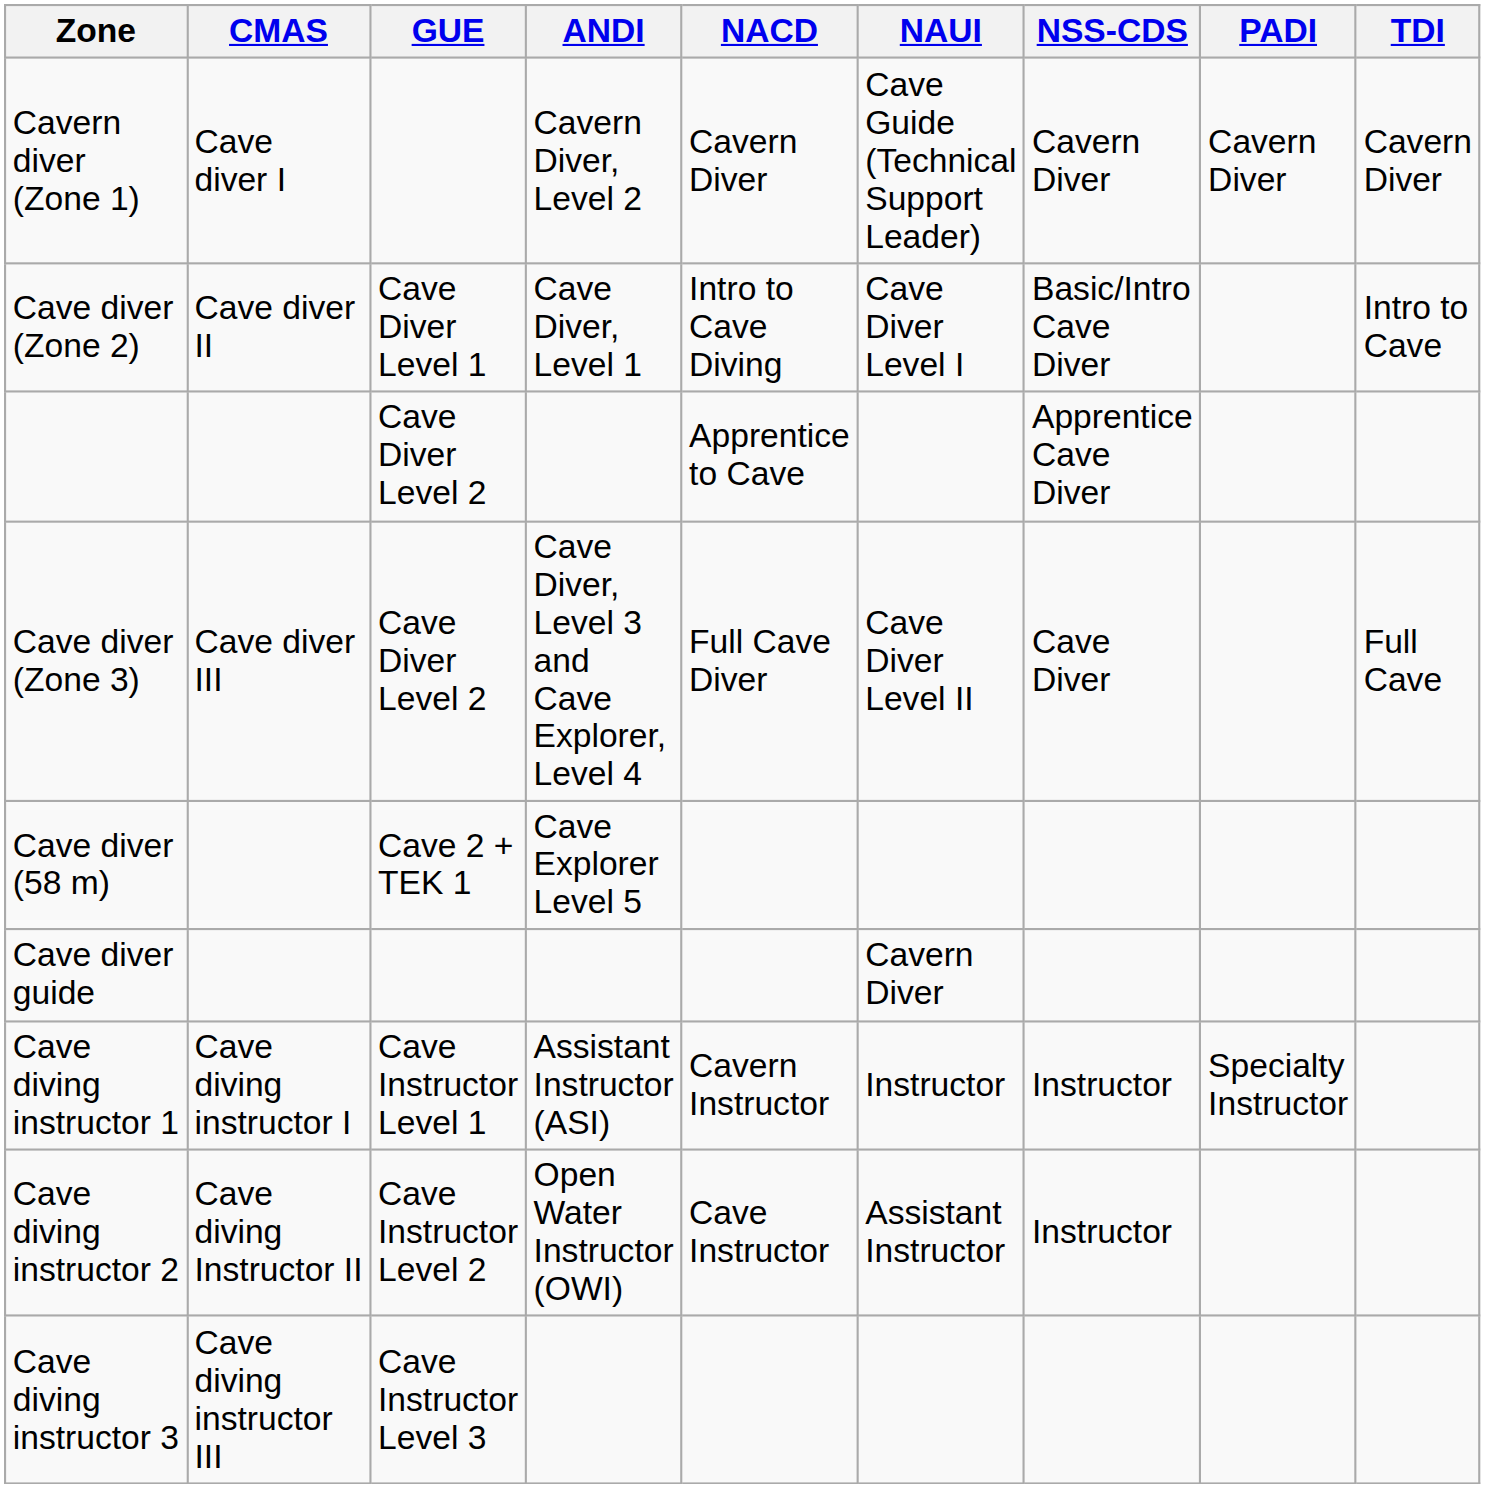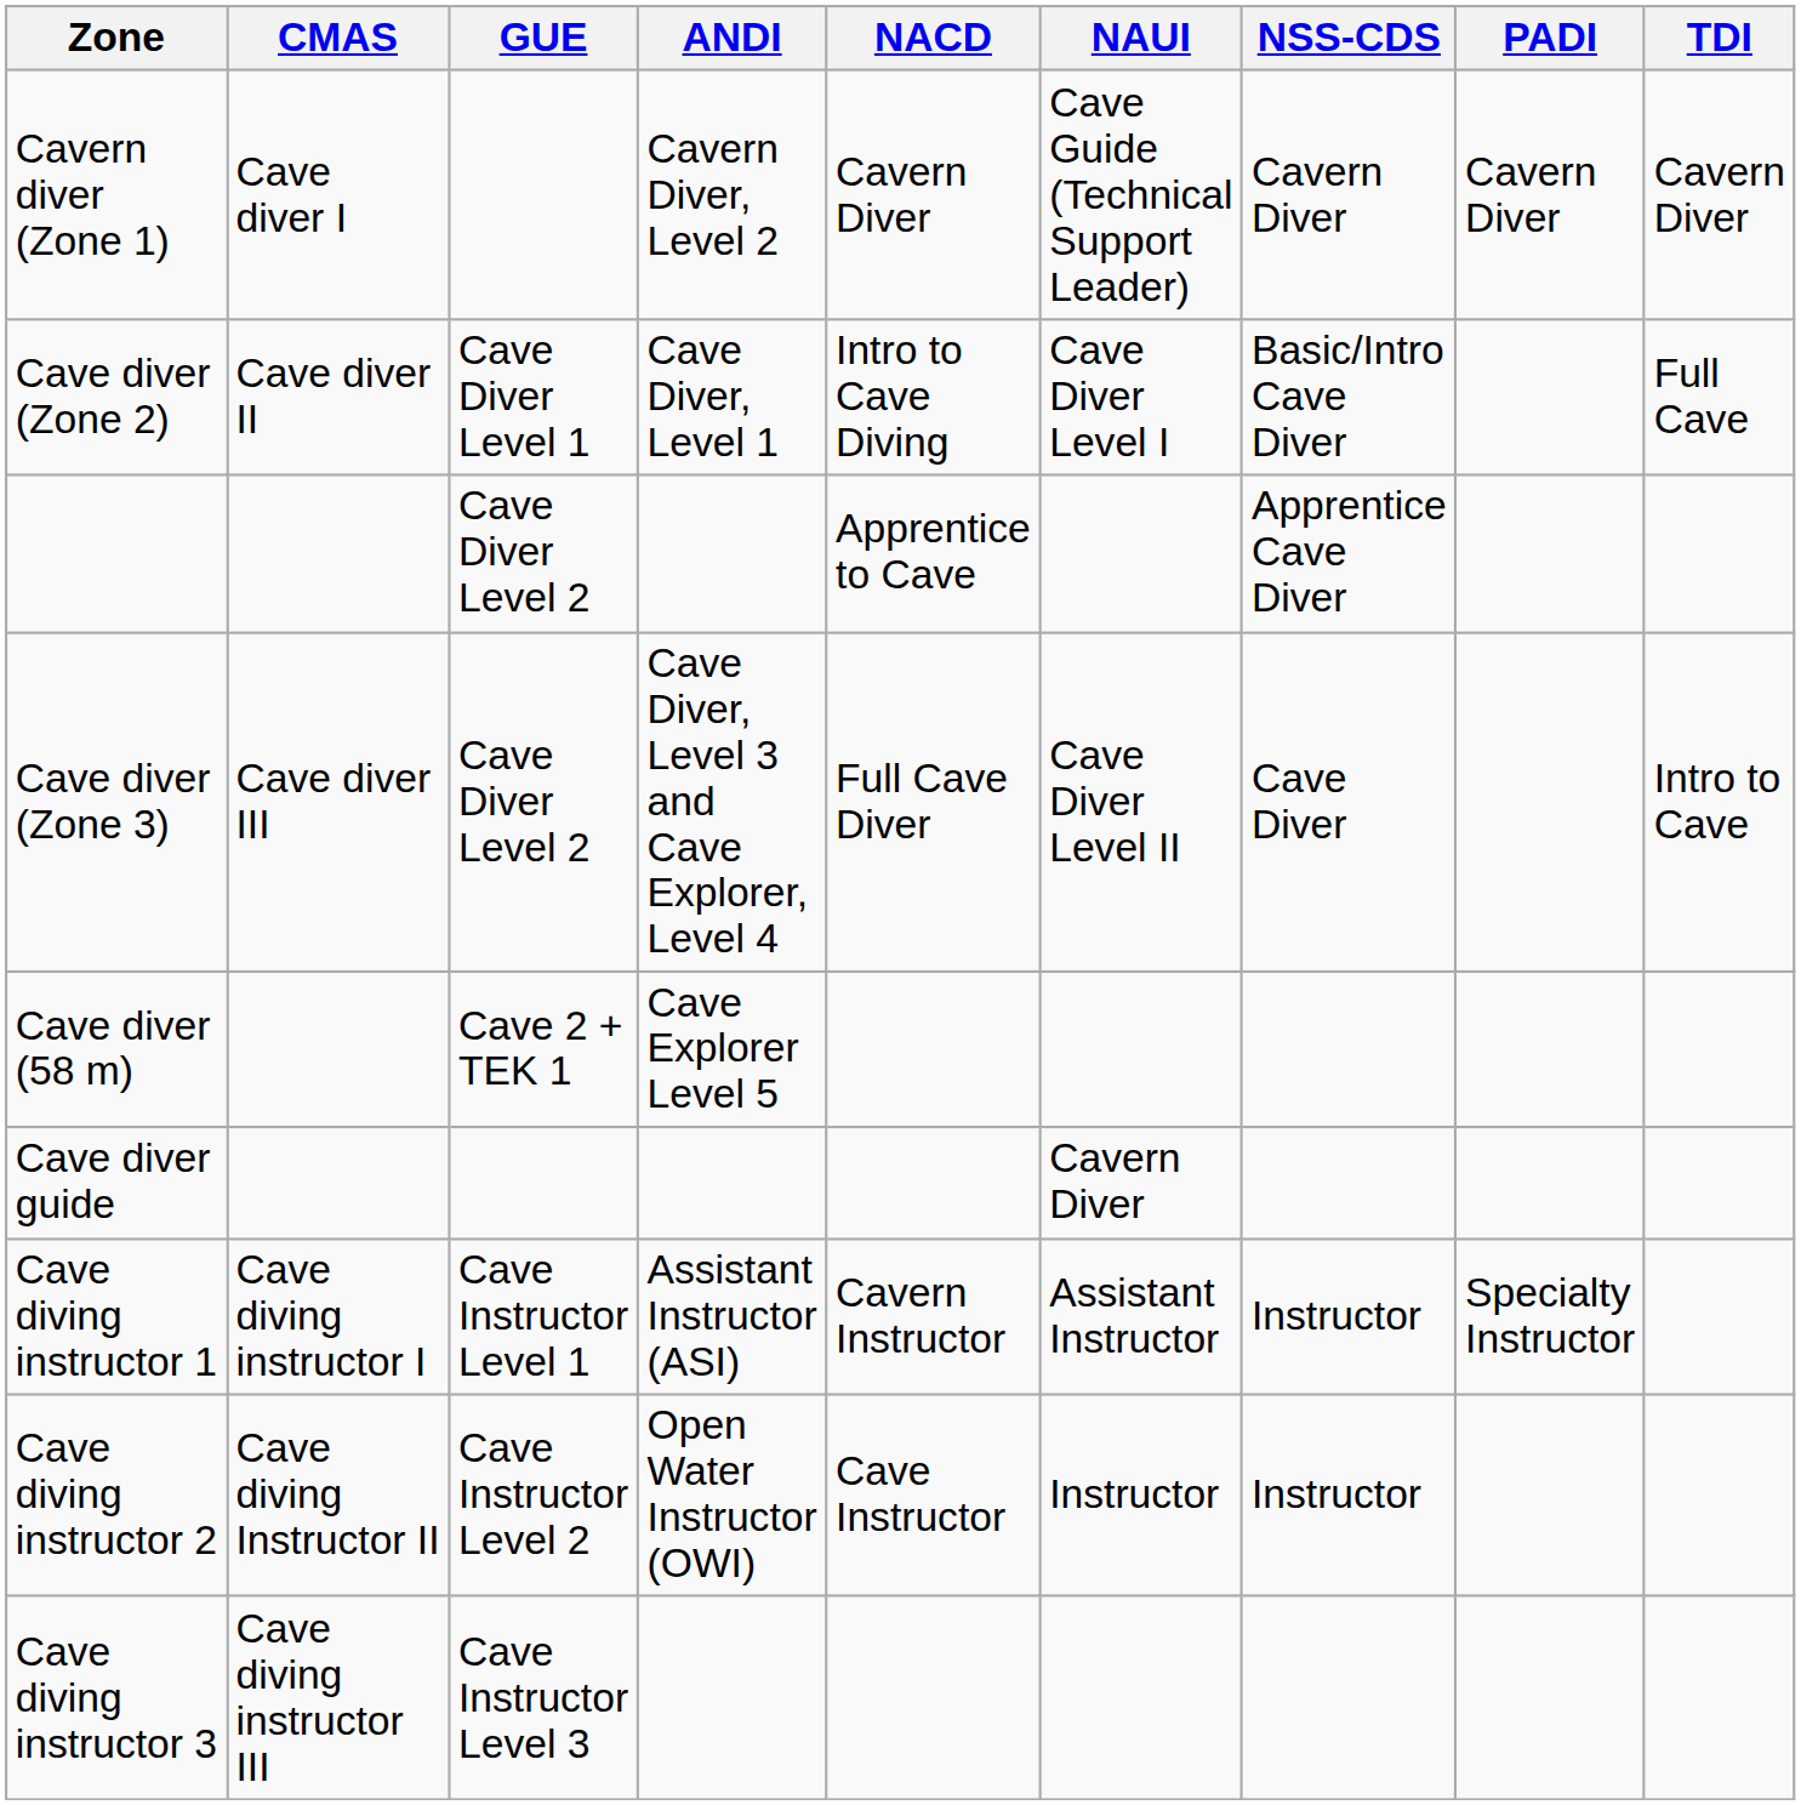 <table class="wikitable">
 <tr>
 <th>Zone</th>
 <th><a href='#'>CMAS</a></th>
 <th><a href='#'>GUE</a></th>
 <th><a href='#'>ANDI</a></th>
 <th><a href='#'>NACD</a></th>
 <th><a href='#'>NAUI</a></th>
 <th><a href='#'>NSS-CDS</a></th>
 <th><a href='#'>PADI</a></th>
 <th><a href='#'>TDI</a></th>
 </tr>
 <tr>
 <td>Cavern diver<br>(Zone 1)</td>
 <td>Cave diver I</td>
 <td></td>
 <td>Cavern Diver, Level 2</td>
 <td>Cavern Diver</td>
 <td>Cave Guide (Technical Support Leader)</td>
 <td>Cavern Diver</td>
 <td>Cavern Diver</td>
 <td>Cavern<br>Diver</td>
 </tr>
 <tr>
 <td>Cave diver<br>(Zone 2)</td>
 <td>Cave diver II</td>
 <td>Cave Diver Level 1</td>
 <td>Cave Diver, Level 1</td>
 <td>Intro to Cave Diving</td>
 <td>Cave Diver Level I</td>
 <td>Basic/Intro Cave Diver</td>
 <td></td>
-<td>Intro to Cave</td>
+<td>Full Cave</td>
 </tr>
 <tr>
 <td></td>
 <td></td>
 <td>Cave Diver Level 2</td>
 <td></td>
 <td>Apprentice to Cave</td>
 <td></td>
 <td>Apprentice Cave Diver</td>
 <td></td>
 <td></td>
 </tr>
 <tr>
 <td>Cave diver<br>(Zone 3)</td>
 <td>Cave diver III</td>
 <td>Cave Diver Level 2</td>
 <td>Cave Diver, Level 3 and Cave Explorer, Level 4</td>
 <td>Full Cave Diver</td>
 <td>Cave Diver Level II</td>
 <td>Cave Diver</td>
 <td></td>
-<td>Full Cave</td>
+<td>Intro to Cave</td>
 </tr>
 <tr>
 <td>Cave diver<br>(58 m)</td>
 <td></td>
 <td>Cave 2 + TEK 1</td>
 <td>Cave Explorer Level 5</td>
 <td></td>
 <td></td>
 <td></td>
 <td></td>
 <td></td>
 </tr>
 <tr>
 <td>Cave diver guide</td>
 <td></td>
 <td></td>
 <td></td>
 <td></td>
 <td>Cavern Diver</td>
 <td></td>
 <td></td>
 <td></td>
 </tr>
 <tr>
 <td>Cave diving instructor 1</td>
 <td>Cave diving instructor I</td>
 <td>Cave Instructor Level 1</td>
 <td>Assistant Instructor (ASI)</td>
 <td>Cavern Instructor</td>
-<td>Instructor</td>
+<td>Assistant Instructor</td>
 <td>Instructor</td>
 <td>Specialty Instructor</td>
 <td></td>
 </tr>
 <tr>
 <td>Cave diving instructor 2</td>
 <td>Cave diving Instructor II</td>
 <td>Cave Instructor Level 2</td>
 <td>Open Water Instructor (OWI)</td>
 <td>Cave Instructor</td>
-<td>Assistant Instructor</td>
+<td>Instructor</td>
 <td>Instructor</td>
 <td></td>
 <td></td>
 </tr>
 <tr>
 <td>Cave diving instructor 3</td>
 <td>Cave diving instructor III</td>
 <td>Cave Instructor Level 3</td>
 <td></td>
 <td></td>
 <td></td>
 <td></td>
 <td></td>
 <td></td>
 </tr>
 </table>
